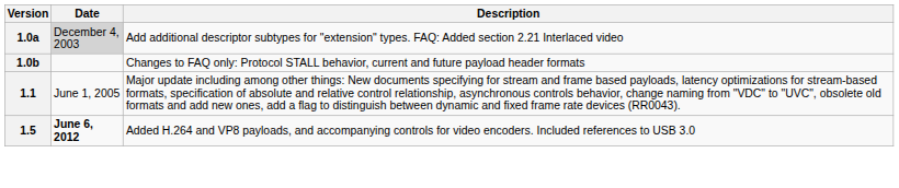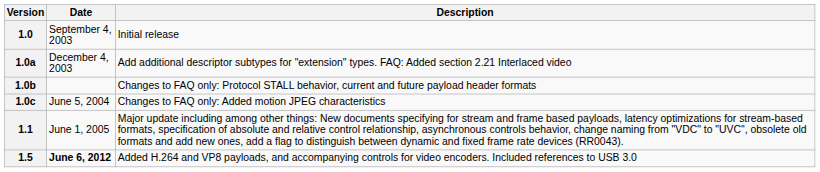 <table class="wikitable">
 <tr>
 <th>Version</th>
 <th>Date</th>
 <th>Description</th>
 </tr>
 <tr>
+<th>1.0</th>
+<td>September 4, 2003</td>
+<td>Initial release</td>
+</tr>
+<tr>
 <th>1.0a</th>
-<td style="background: lightgrey;">December 4, 2003</td>
+<td>December 4, 2003</td>
 <td>Add additional descriptor subtypes for "extension" types. FAQ: Added section 2.21 Interlaced video</td>
 </tr>
 <tr>
 <th>1.0b</th>
 <td></td>
 <td>Changes to FAQ only: Protocol STALL behavior, current and future payload header formats</td>
+</tr>
+<tr>
+<th>1.0c</th>
+<td>June 5, 2004</td>
+<td>Changes to FAQ only: Added motion JPEG characteristics</td>
 </tr>
 <tr>
 <th>1.1</th>
 <td>June 1, 2005</td>
 <td>Major update including among other things: New documents specifying for stream and frame based payloads, latency optimizations for stream-based formats, specification of absolute and relative control relationship, asynchronous controls behavior, change naming from "VDC" to "UVC", obsolete old formats and add new ones, add a flag to distinguish between dynamic and fixed frame rate devices (RR0043).</td>
 </tr>
 <tr>
 <th>1.5</th>
 <td><strong>June 6, 2012</strong></td>
 <td>Added H.264 and VP8 payloads, and accompanying controls for video encoders. Included references to USB 3.0</td>
 </tr>
 </table>
